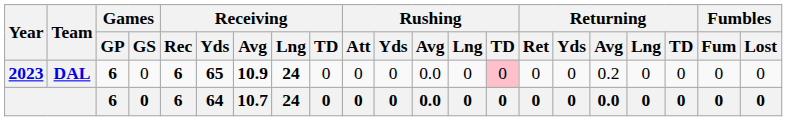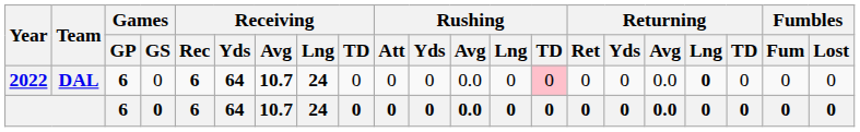 <table class="wikitable" style="text-align:center;">
 <tr>
 <th rowspan="2">Year</th>
 <th rowspan="2">Team</th>
 <th colspan="2">Games</th>
 <th colspan="5">Receiving</th>
 <th colspan="5">Rushing</th>
 <th colspan="5">Returning</th>
 <th colspan="2">Fumbles</th>
 </tr>
 <tr>
 <th>GP</th>
 <th>GS</th>
 <th>Rec</th>
 <th>Yds</th>
 <th>Avg</th>
 <th>Lng</th>
 <th>TD</th>
 <th>Att</th>
 <th>Yds</th>
 <th>Avg</th>
 <th>Lng</th>
 <th>TD</th>
 <th>Ret</th>
 <th>Yds</th>
 <th>Avg</th>
 <th>Lng</th>
 <th>TD</th>
 <th>Fum</th>
 <th>Lost</th>
 </tr>
 <tr>
-<th><a href='#'>2023</a></th>
+<th><a href='#'>2022</a></th>
 <th><a href='#'>DAL</a></th>
 <td><strong>6</strong></td>
 <td>0</td>
 <td><strong>6</strong></td>
-<td><strong>65</strong></td>
-<td><strong>10.9</strong></td>
+<td><strong>64</strong></td>
+<td><strong>10.7</strong></td>
 <td><strong>24</strong></td>
 <td>0</td>
 <td>0</td>
 <td>0</td>
 <td>0.0</td>
 <td>0</td>
 <td style="background: pink;">0</td>
 <td>0</td>
 <td>0</td>
-<td>0.2</td>
-<td>0</td>
+<td>0.0</td>
+<td><strong>0</strong></td>
 <td>0</td>
 <td>0</td>
 <td>0</td>
 </tr>
 <tr>
 <th colspan="2"></th>
 <th>6</th>
 <th>0</th>
 <th>6</th>
 <th>64</th>
 <th>10.7</th>
 <th>24</th>
 <th>0</th>
 <th>0</th>
 <th>0</th>
 <th>0.0</th>
 <th>0</th>
 <th>0</th>
 <th>0</th>
 <th>0</th>
 <th>0.0</th>
 <th>0</th>
 <th>0</th>
 <th>0</th>
 <th>0</th>
 </tr>
 </table>
